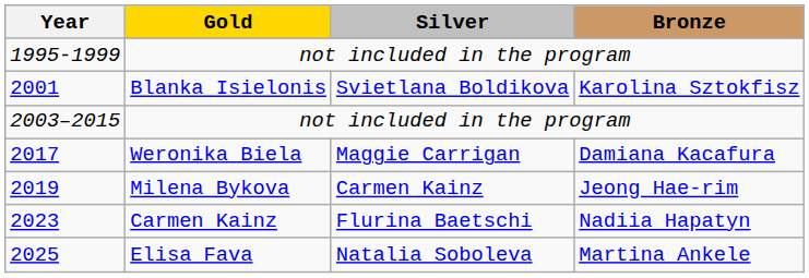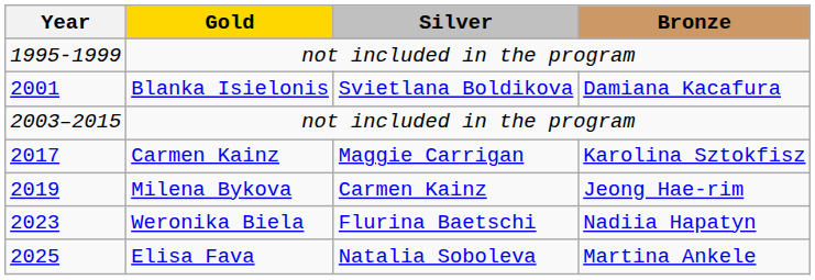 <table class="wikitable">
 <tr>
 <th>Year</th>
 <td align=center bgcolor=gold><strong>Gold</strong></td>
 <td align=center bgcolor=silver><strong>Silver</strong></td>
 <td align=center bgcolor=cc9966><strong>Bronze</strong></td>
 </tr>
 <tr>
 <td><em>1995-1999</em></td>
 <td colspan=3 align=center><em>not included in the program</em></td>
 </tr>
 <tr>
 <td><a href='#'>2001</a></td>
 <td> <a href='#'>Blanka Isielonis</a></td>
 <td> <a href='#'>Svietlana Boldikova</a></td>
-<td> <a href='#'>Karolina Sztokfisz</a></td>
+<td> <a href='#'>Damiana Kacafura</a></td>
 </tr>
 <tr>
 <td><em>2003–2015</em></td>
 <td colspan=3 align=center><em>not included in the program</em></td>
 </tr>
 <tr>
 <td><a href='#'>2017</a></td>
-<td> <a href='#'>Weronika Biela</a></td>
+<td> <a href='#'>Carmen Kainz</a></td>
 <td> <a href='#'>Maggie Carrigan</a></td>
-<td> <a href='#'>Damiana Kacafura</a></td>
+<td> <a href='#'>Karolina Sztokfisz</a></td>
 </tr>
 <tr>
 <td><a href='#'>2019</a></td>
 <td> <a href='#'>Milena Bykova</a></td>
 <td> <a href='#'>Carmen Kainz</a></td>
 <td> <a href='#'>Jeong Hae-rim</a></td>
 </tr>
 <tr>
 <td><a href='#'>2023</a></td>
-<td> <a href='#'>Carmen Kainz</a></td>
+<td> <a href='#'>Weronika Biela</a></td>
 <td> <a href='#'>Flurina Baetschi</a></td>
 <td> <a href='#'>Nadiia Hapatyn</a></td>
 </tr>
 <tr>
 <td><a href='#'>2025</a></td>
 <td> <a href='#'>Elisa Fava</a></td>
 <td> <a href='#'>Natalia Soboleva</a></td>
 <td> <a href='#'>Martina Ankele</a></td>
 </tr>
 </table>
